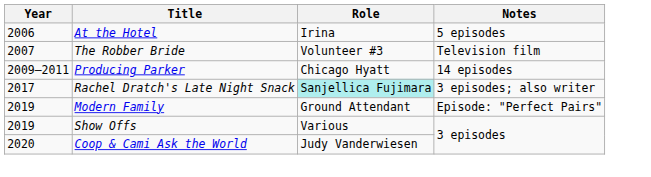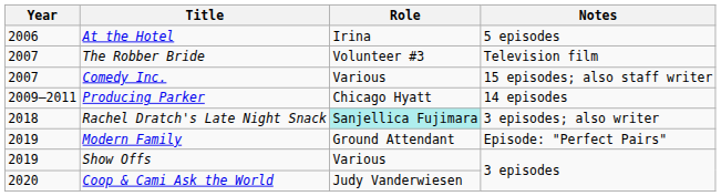 <table class="wikitable sortable">
 <tr>
 <th>Year</th>
 <th>Title</th>
 <th>Role</th>
 <th>Notes</th>
 </tr>
 <tr>
 <td>2006</td>
 <td><em><a href='#'>At the Hotel</a></em></td>
 <td>Irina</td>
 <td>5 episodes</td>
 </tr>
 <tr>
 <td>2007</td>
 <td><em>The Robber Bride</em></td>
 <td>Volunteer #3</td>
 <td>Television film</td>
 </tr>
 <tr>
+<td>2007</td>
+<td><a href='#'><em>Comedy Inc.</em></a></td>
+<td>Various</td>
+<td>15 episodes; also staff writer</td>
+</tr>
+<tr>
 <td>2009–2011</td>
 <td><em><a href='#'>Producing Parker</a></em></td>
 <td>Chicago Hyatt</td>
 <td>14 episodes</td>
 </tr>
 <tr>
-<td>2017</td>
+<td>2018</td>
 <td><em>Rachel Dratch's Late Night Snack</em></td>
 <td style="background: paleturquoise;">Sanjellica Fujimara</td>
 <td>3 episodes; also writer</td>
 </tr>
 <tr>
 <td>2019</td>
 <td><em><a href='#'>Modern Family</a></em></td>
 <td>Ground Attendant</td>
 <td>Episode: "Perfect Pairs"</td>
 </tr>
 <tr>
 <td>2019</td>
 <td><em>Show Offs</em></td>
 <td>Various</td>
 <td rowspan="2">3 episodes</td>
 </tr>
 <tr>
 <td>2020</td>
 <td><em><a href='#'>Coop & Cami Ask the World</a></em></td>
 <td>Judy Vanderwiesen</td>
 </tr>
 </table>
